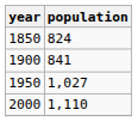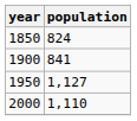 <table class="wikitable">
 <tr>
 <th>year</th>
 <th>population</th>
 </tr>
 <tr>
 <td>1850</td>
 <td>824</td>
 </tr>
 <tr>
 <td>1900</td>
 <td>841</td>
 </tr>
 <tr>
 <td>1950</td>
-<td>1,027</td>
+<td>1,127</td>
 </tr>
 <tr>
 <td>2000</td>
 <td>1,110</td>
 </tr>
 <tr>
 </tr>
 </table>
